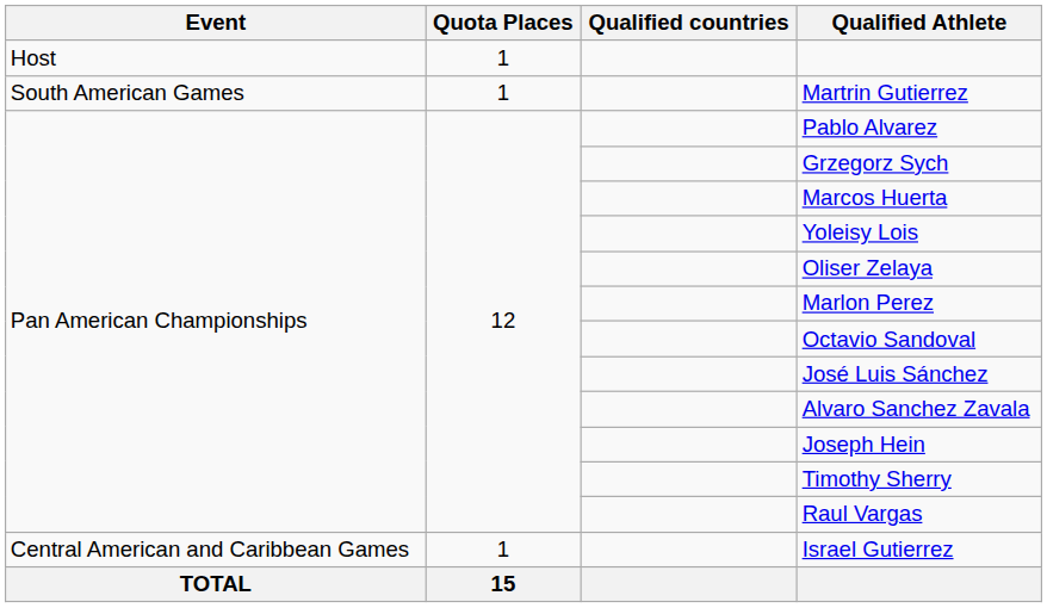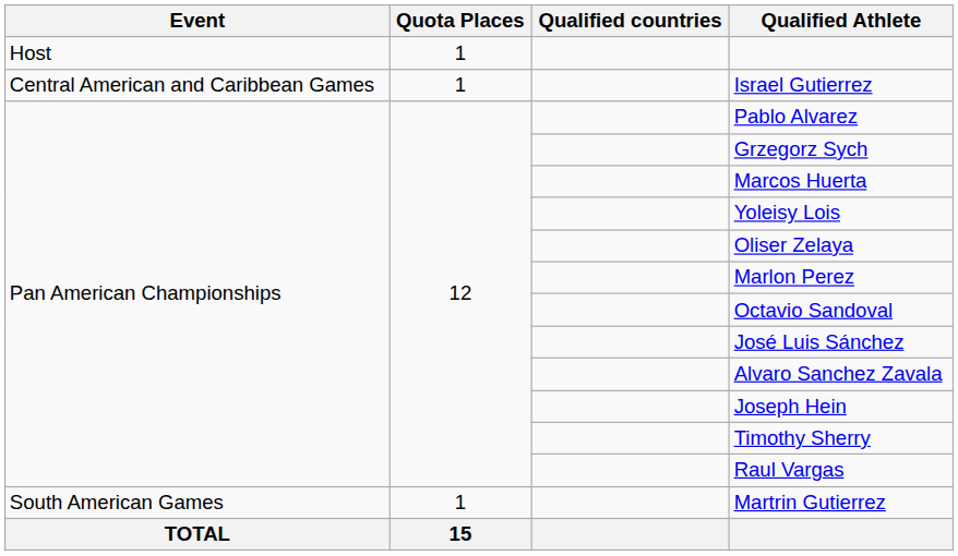 <table class=wikitable style="text-align:left" width=750>
 <tr>
 <th>Event</th>
 <th>Quota Places</th>
 <th>Qualified countries</th>
 <th>Qualified Athlete</th>
 </tr>
 <tr>
 <td>Host</td>
 <td align=center>1</td>
 <td></td>
 <td></td>
 </tr>
 <tr>
-<td>South American Games</td>
+<td>Central American and Caribbean Games</td>
 <td align=center>1</td>
 <td></td>
-<td><a href='#'>Martrin Gutierrez</a></td>
+<td><a href='#'>Israel Gutierrez</a></td>
 </tr>
 <tr>
 <td rowspan="12">Pan American Championships</td>
 <td align=center rowspan="12">12</td>
 <td></td>
 <td><a href='#'>Pablo Alvarez</a></td>
 </tr>
 <tr>
 <td></td>
 <td><a href='#'>Grzegorz Sych</a></td>
 </tr>
 <tr>
 <td></td>
 <td><a href='#'>Marcos Huerta</a></td>
 </tr>
 <tr>
 <td></td>
 <td><a href='#'>Yoleisy Lois</a></td>
 </tr>
 <tr>
 <td></td>
 <td><a href='#'>Oliser Zelaya</a></td>
 </tr>
 <tr>
 <td></td>
 <td><a href='#'>Marlon Perez</a></td>
 </tr>
 <tr>
 <td></td>
 <td><a href='#'>Octavio Sandoval</a></td>
 </tr>
 <tr>
 <td></td>
 <td><a href='#'>José Luis Sánchez</a></td>
 </tr>
 <tr>
 <td></td>
 <td><a href='#'>Alvaro Sanchez Zavala</a></td>
 </tr>
 <tr>
 <td></td>
 <td><a href='#'>Joseph Hein</a></td>
 </tr>
 <tr>
 <td></td>
 <td><a href='#'>Timothy Sherry</a></td>
 </tr>
 <tr>
 <td></td>
 <td><a href='#'>Raul Vargas</a></td>
 </tr>
 <tr>
-<td>Central American and Caribbean Games</td>
+<td>South American Games</td>
 <td align=center>1</td>
 <td></td>
-<td><a href='#'>Israel Gutierrez</a></td>
+<td><a href='#'>Martrin Gutierrez</a></td>
 </tr>
 <tr>
 <th>TOTAL</th>
 <th>15</th>
 <th></th>
 <th></th>
 </tr>
 </table>
